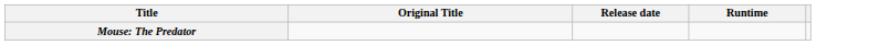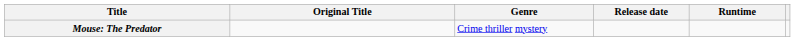 <table class="wikitable plainrowheaders sortable">
 <tr>
 <th scope="col" style="width:25em">Title</th>
 <th scope="col" style="width:25em">Original Title</th>
+<th scope="col" style="width:15em">Genre</th>
 <th scope="col" style="width:10em">Release date</th>
 <th scope="col" style="width:10em">Runtime</th>
 <th scope="col"></th>
 </tr>
 <tr>
 <th scope="row"><em>Mouse: The Predator</em></th>
 <td></td>
+<td><a href='#'>Crime thriller</a> <a href='#'>mystery</a></td>
 <td></td>
 <td></td>
 <td style="text-align:center"></td>
 </tr>
 </table>
